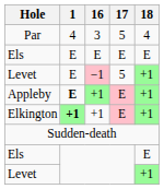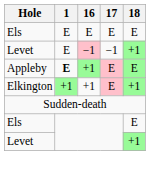 <table class="wikitable" style="text-align:center">
 <tr>
 <th>Hole</th>
 <th>  1  </th>
 <th> 16 </th>
 <th> 17 </th>
 <th> 18 </th>
-</tr>
-<tr>
-<td>Par</td>
-<td>4</td>
-<td>3</td>
-<td>5</td>
-<td>4</td>
 </tr>
 <tr>
 <td align=left> Els</td>
 <td>E</td>
 <td>E</td>
 <td>E</td>
 <td>E</td>
 </tr>
 <tr>
 <td align=left> Levet</td>
 <td>E</td>
 <td style="background: Pink;">−1</td>
-<td>5</td>
+<td>−1</td>
 <td style="background: PaleGreen;">+1</td>
 </tr>
 <tr>
 <td align=left> Appleby</td>
 <td><strong>E</strong></td>
 <td style="background: PaleGreen;">+1</td>
 <td style="background: Pink;">E</td>
-<td style="background: PaleGreen;">+1</td>
+<td style="background: PaleGreen;">E</td>
 </tr>
 <tr>
 <td align=left> Elkington</td>
-<td style="background: PaleGreen;"><strong>+1</strong></td>
+<td style="background: PaleGreen;">+1</td>
 <td>+1</td>
 <td style="background: Pink;">E</td>
 <td style="background: PaleGreen;">+1</td>
 </tr>
 <tr>
 <td colspan="5" style="text-align:center;">Sudden-death</td>
 </tr>
 <tr>
 <td align=left> Els</td>
 <td colspan=3 rowspan=2></td>
 <td>E</td>
 </tr>
 <tr>
 <td align=left> Levet</td>
 <td style="background: PaleGreen;">+1</td>
 </tr>
 </table>
